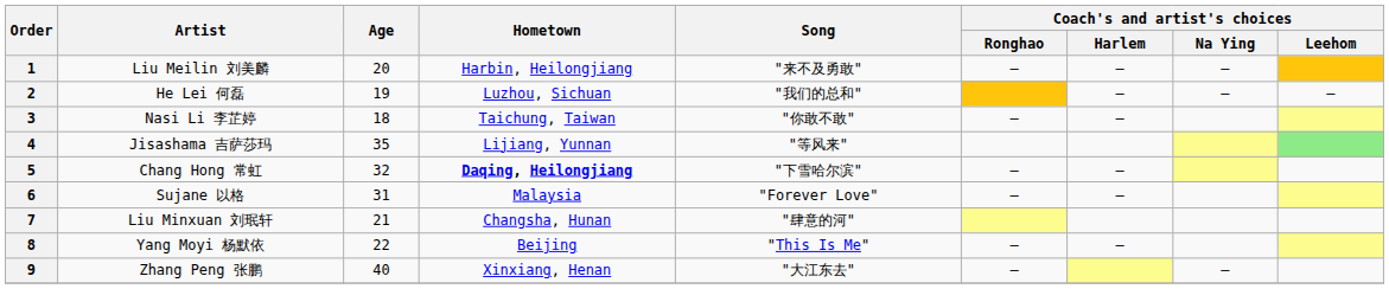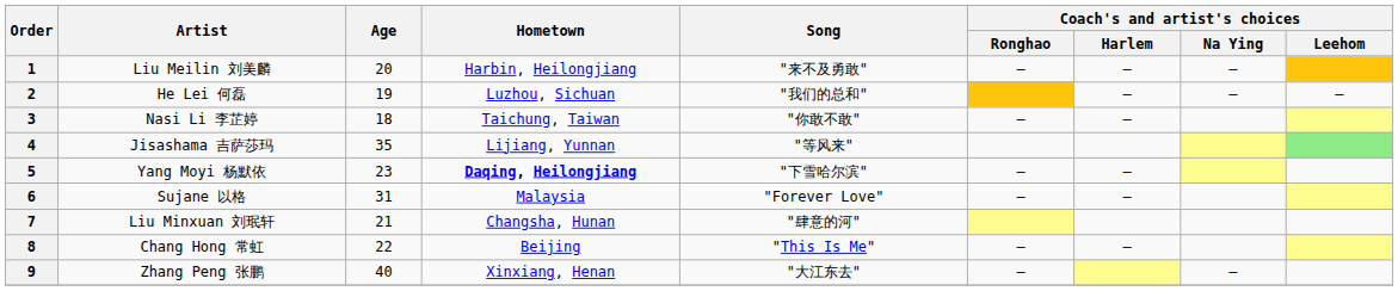 <table class="wikitable" style="text-align:center; line-height:17px; width:100%;">
 <tr>
 <th scope="col" rowspan="2" style="width:02%;">Order</th>
 <th scope="col" rowspan="2" style="width:19%;">Artist</th>
 <th scope="col" rowspan="2" style="width:05%;">Age</th>
 <th scope="col" rowspan="2" style="width:17%;">Hometown</th>
 <th scope="col" rowspan="2" style="width:19%;">Song</th>
 <th scope="col" colspan="4" style="width:28%;">Coach's and artist's choices</th>
 </tr>
 <tr>
 <th style="width:07%;">Ronghao</th>
 <th style="width:07%;">Harlem</th>
 <th style="width:07%;">Na Ying</th>
 <th style="width:07%;">Leehom</th>
 </tr>
 <tr>
 <th>1</th>
 <td>Liu Meilin 刘美麟</td>
 <td>20</td>
 <td><a href='#'>Harbin</a>, <a href='#'>Heilongjiang</a></td>
 <td>"来不及勇敢"</td>
 <td>—</td>
 <td> —</td>
 <td>—</td>
 <td style="background:#FFC40C;"><strong></strong></td>
 </tr>
 <tr>
 <th>2</th>
 <td>He Lei 何磊</td>
 <td>19</td>
 <td><a href='#'>Luzhou</a>, <a href='#'>Sichuan</a></td>
 <td>"我们的总和"</td>
 <td style="background:#FFC40C;"><strong></strong></td>
 <td>—</td>
 <td>—</td>
 <td>—</td>
 </tr>
 <tr>
 <th>3</th>
 <td>Nasi Li 李芷婷</td>
 <td>18</td>
 <td><a href='#'>Taichung</a>, <a href='#'>Taiwan</a></td>
 <td>"你敢不敢"</td>
 <td>—</td>
 <td>—</td>
 <td><strong></strong></td>
 <td style="background:#fdfc8f;"> <strong></strong></td>
 </tr>
 <tr>
 <th>4</th>
 <td>Jisashama 吉萨莎玛</td>
 <td>35</td>
 <td><a href='#'>Lijiang</a>, <a href='#'>Yunnan</a></td>
 <td>"等风来"</td>
 <td><strong></strong></td>
 <td><strong></strong></td>
 <td style="background:#fdfc8f;"><strong></strong></td>
 <td style="background:#8deb87;"> <strong></strong></td>
 </tr>
 <tr>
 <th>5</th>
-<td>Chang Hong 常虹</td>
-<td>32</td>
+<td>Yang Moyi 杨默依</td>
+<td>23</td>
 <td><strong><a href='#'>Daqing</a>, <a href='#'>Heilongjiang</a></strong></td>
 <td>"下雪哈尔滨"</td>
 <td>—</td>
 <td>  —</td>
 <td style="background:#fdfc8f;"><strong></strong></td>
 <td><strong></strong></td>
 </tr>
 <tr>
 <th>6</th>
 <td>Sujane 以格</td>
 <td>31</td>
 <td><a href='#'>Malaysia</a></td>
 <td>"Forever Love"</td>
 <td> —</td>
 <td>—</td>
 <td><strong></strong></td>
 <td style="background:#fdfc8f;"> <strong></strong></td>
 </tr>
 <tr>
 <th>7</th>
 <td>Liu Minxuan 刘珉轩</td>
 <td>21</td>
 <td><a href='#'>Changsha</a>, <a href='#'>Hunan</a></td>
 <td>"肆意的河"</td>
 <td style="background:#fdfc8f;"> <strong></strong></td>
 <td><strong></strong></td>
 <td><strong></strong></td>
 <td> <strong></strong></td>
 </tr>
 <tr>
 <th>8</th>
-<td>Yang Moyi 杨默依</td>
+<td>Chang Hong 常虹</td>
 <td>22</td>
 <td><a href='#'>Beijing</a></td>
 <td>"<a href='#'>This Is Me</a>"</td>
 <td> —</td>
 <td>—</td>
 <td><strong></strong></td>
 <td style="background:#fdfc8f;"><strong></strong></td>
 </tr>
 <tr>
 <th>9</th>
 <td>Zhang Peng 张鹏</td>
 <td>40</td>
 <td><a href='#'>Xinxiang</a>, <a href='#'>Henan</a></td>
 <td>"大江东去"</td>
 <td>—</td>
 <td style="background:#fdfc8f;">  <strong></strong></td>
 <td>—</td>
 <td><strong></strong></td>
 </tr>
 <tr>
 </tr>
 </table>
